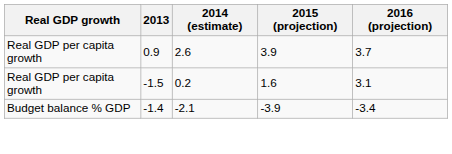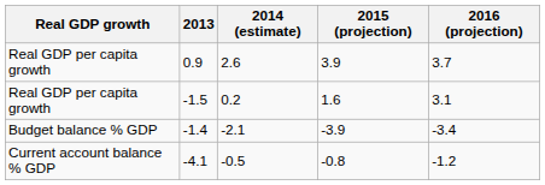 <table class="wikitable">
 <tr>
 <th>Real GDP growth</th>
 <th>2013</th>
 <th>2014 (estimate)</th>
 <th>2015 (projection)</th>
 <th>2016 (projection)</th>
 </tr>
 <tr>
 <td>Real GDP per capita growth</td>
 <td>0.9</td>
 <td>2.6</td>
 <td>3.9</td>
 <td>3.7</td>
 </tr>
 <tr>
 <td>Real GDP per capita growth</td>
 <td>-1.5</td>
 <td>0.2</td>
 <td>1.6</td>
 <td>3.1</td>
 </tr>
 <tr>
 <td>Budget balance % GDP</td>
 <td>-1.4</td>
 <td>-2.1</td>
 <td>-3.9</td>
 <td>-3.4</td>
 </tr>
+<tr>
+<td>Current account balance % GDP</td>
+<td>-4.1</td>
+<td>-0.5</td>
+<td>-0.8</td>
+<td>-1.2</td>
+</tr>
 </table>
